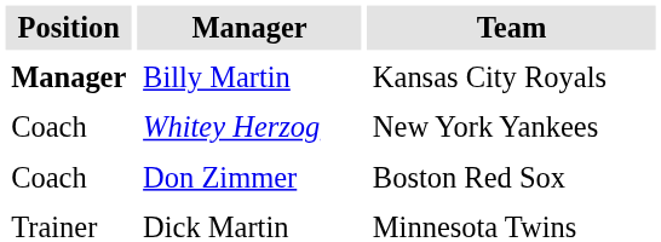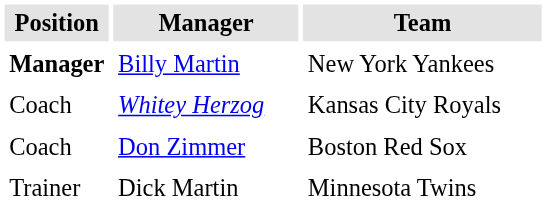 <table border="0" cellspacing="3" cellpadding="3">
 <tr style="background: #e3e3e3;">
 <th width="50">Position</th>
 <th width="115">Manager</th>
 <th width="150">Team</th>
 </tr>
 <tr>
 <td><strong>Manager</strong></td>
 <td><a href='#'>Billy Martin</a></td>
-<td>Kansas City Royals</td>
+<td>New York Yankees</td>
 </tr>
 <tr>
 <td>Coach</td>
 <td><em><a href='#'>Whitey Herzog</a></em></td>
-<td>New York Yankees</td>
+<td>Kansas City Royals</td>
 </tr>
 <tr>
 <td>Coach</td>
 <td><a href='#'>Don Zimmer</a></td>
 <td>Boston Red Sox</td>
 </tr>
 <tr>
 <td>Trainer</td>
 <td>Dick Martin</td>
 <td>Minnesota Twins</td>
 </tr>
 </table>
